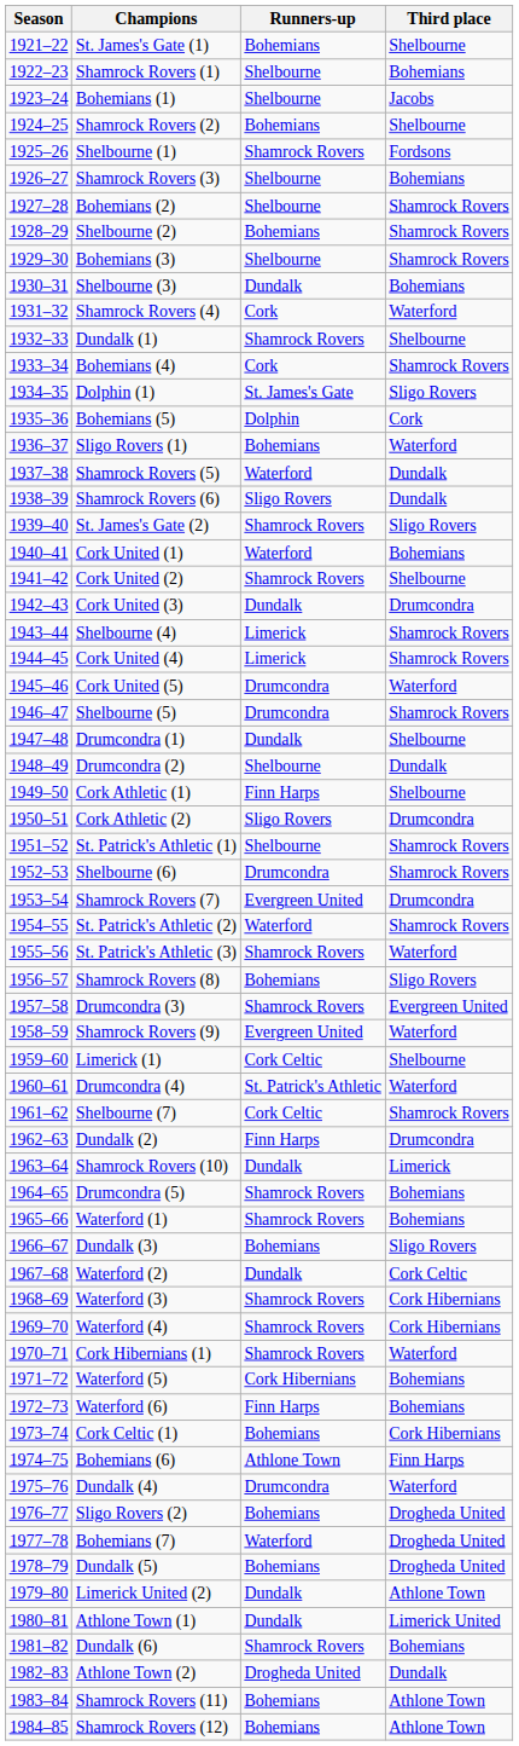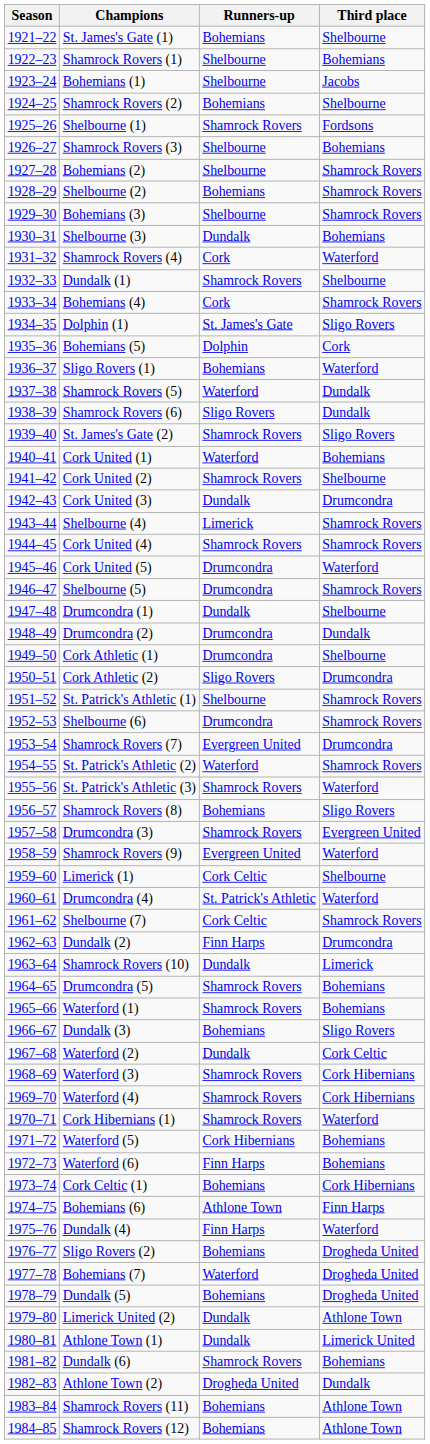 <table class="wikitable">
 <tr>
 <th>Season</th>
 <th>Champions</th>
 <th>Runners-up</th>
 <th>Third place</th>
 </tr>
 <tr>
 <td align=center><a href='#'>1921–22</a></td>
 <td><a href='#'>St. James's Gate</a> (1)</td>
 <td><a href='#'>Bohemians</a></td>
 <td><a href='#'>Shelbourne</a></td>
 </tr>
 <tr>
 <td align=center><a href='#'>1922–23</a></td>
 <td><a href='#'>Shamrock Rovers</a> (1)</td>
 <td><a href='#'>Shelbourne</a></td>
 <td><a href='#'>Bohemians</a></td>
 </tr>
 <tr>
 <td align=center><a href='#'>1923–24</a></td>
 <td><a href='#'>Bohemians</a> (1)</td>
 <td><a href='#'>Shelbourne</a></td>
 <td><a href='#'>Jacobs</a></td>
 </tr>
 <tr>
 <td align=center><a href='#'>1924–25</a></td>
 <td><a href='#'>Shamrock Rovers</a> (2)</td>
 <td><a href='#'>Bohemians</a></td>
 <td><a href='#'>Shelbourne</a></td>
 </tr>
 <tr>
 <td align=center><a href='#'>1925–26</a></td>
 <td><a href='#'>Shelbourne</a> (1)</td>
 <td><a href='#'>Shamrock Rovers</a></td>
 <td><a href='#'>Fordsons</a></td>
 </tr>
 <tr>
 <td align=center><a href='#'>1926–27</a></td>
 <td><a href='#'>Shamrock Rovers</a> (3)</td>
 <td><a href='#'>Shelbourne</a></td>
 <td><a href='#'>Bohemians</a></td>
 </tr>
 <tr>
 <td align=center><a href='#'>1927–28</a></td>
 <td><a href='#'>Bohemians</a> (2)</td>
 <td><a href='#'>Shelbourne</a></td>
 <td><a href='#'>Shamrock Rovers</a></td>
 </tr>
 <tr>
 <td align=center><a href='#'>1928–29</a></td>
 <td><a href='#'>Shelbourne</a> (2)</td>
 <td><a href='#'>Bohemians</a></td>
 <td><a href='#'>Shamrock Rovers</a></td>
 </tr>
 <tr>
 <td align=center><a href='#'>1929–30</a></td>
 <td><a href='#'>Bohemians</a> (3)</td>
 <td><a href='#'>Shelbourne</a></td>
 <td><a href='#'>Shamrock Rovers</a></td>
 </tr>
 <tr>
 <td align=center><a href='#'>1930–31</a></td>
 <td><a href='#'>Shelbourne</a> (3)</td>
 <td><a href='#'>Dundalk</a></td>
 <td><a href='#'>Bohemians</a></td>
 </tr>
 <tr>
 <td align=center><a href='#'>1931–32</a></td>
 <td><a href='#'>Shamrock Rovers</a> (4)</td>
 <td><a href='#'>Cork</a></td>
 <td><a href='#'>Waterford</a></td>
 </tr>
 <tr>
 <td align=center><a href='#'>1932–33</a></td>
 <td><a href='#'>Dundalk</a> (1)</td>
 <td><a href='#'>Shamrock Rovers</a></td>
 <td><a href='#'>Shelbourne</a></td>
 </tr>
 <tr>
 <td align=center><a href='#'>1933–34</a></td>
 <td><a href='#'>Bohemians</a> (4)</td>
 <td><a href='#'>Cork</a></td>
 <td><a href='#'>Shamrock Rovers</a></td>
 </tr>
 <tr>
 <td align=center><a href='#'>1934–35</a></td>
 <td><a href='#'>Dolphin</a> (1)</td>
 <td><a href='#'>St. James's Gate</a></td>
 <td><a href='#'>Sligo Rovers</a></td>
 </tr>
 <tr>
 <td align=center><a href='#'>1935–36</a></td>
 <td><a href='#'>Bohemians</a> (5)</td>
 <td><a href='#'>Dolphin</a></td>
 <td><a href='#'>Cork</a></td>
 </tr>
 <tr>
 <td align=center><a href='#'>1936–37</a></td>
 <td><a href='#'>Sligo Rovers</a> (1)</td>
 <td><a href='#'>Bohemians</a></td>
 <td><a href='#'>Waterford</a></td>
 </tr>
 <tr>
 <td align=center><a href='#'>1937–38</a></td>
 <td><a href='#'>Shamrock Rovers</a> (5)</td>
 <td><a href='#'>Waterford</a></td>
 <td><a href='#'>Dundalk</a></td>
 </tr>
 <tr>
 <td align=center><a href='#'>1938–39</a></td>
 <td><a href='#'>Shamrock Rovers</a> (6)</td>
 <td><a href='#'>Sligo Rovers</a></td>
 <td><a href='#'>Dundalk</a></td>
 </tr>
 <tr>
 <td align=center><a href='#'>1939–40</a></td>
 <td><a href='#'>St. James's Gate</a> (2)</td>
 <td><a href='#'>Shamrock Rovers</a></td>
 <td><a href='#'>Sligo Rovers</a></td>
 </tr>
 <tr>
 <td align=center><a href='#'>1940–41</a></td>
 <td><a href='#'>Cork United</a> (1)</td>
 <td><a href='#'>Waterford</a></td>
 <td><a href='#'>Bohemians</a></td>
 </tr>
 <tr>
 <td align=center><a href='#'>1941–42</a></td>
 <td><a href='#'>Cork United</a> (2)</td>
 <td><a href='#'>Shamrock Rovers</a></td>
 <td><a href='#'>Shelbourne</a></td>
 </tr>
 <tr>
 <td align=center><a href='#'>1942–43</a></td>
 <td><a href='#'>Cork United</a> (3)</td>
 <td><a href='#'>Dundalk</a></td>
 <td><a href='#'>Drumcondra</a></td>
 </tr>
 <tr>
 <td align=center><a href='#'>1943–44</a></td>
 <td><a href='#'>Shelbourne</a> (4)</td>
 <td><a href='#'>Limerick</a></td>
 <td><a href='#'>Shamrock Rovers</a></td>
 </tr>
 <tr>
 <td align=center><a href='#'>1944–45</a></td>
 <td><a href='#'>Cork United</a> (4)</td>
-<td><a href='#'>Limerick</a></td>
+<td><a href='#'>Shamrock Rovers</a></td>
 <td><a href='#'>Shamrock Rovers</a></td>
 </tr>
 <tr>
 <td align=center><a href='#'>1945–46</a></td>
 <td><a href='#'>Cork United</a> (5)</td>
 <td><a href='#'>Drumcondra</a></td>
 <td><a href='#'>Waterford</a></td>
 </tr>
 <tr>
 <td align=center><a href='#'>1946–47</a></td>
 <td><a href='#'>Shelbourne</a> (5)</td>
 <td><a href='#'>Drumcondra</a></td>
 <td><a href='#'>Shamrock Rovers</a></td>
 </tr>
 <tr>
 <td align=center><a href='#'>1947–48</a></td>
 <td><a href='#'>Drumcondra</a> (1)</td>
 <td><a href='#'>Dundalk</a></td>
 <td><a href='#'>Shelbourne</a></td>
 </tr>
 <tr>
 <td align=center><a href='#'>1948–49</a></td>
 <td><a href='#'>Drumcondra</a> (2)</td>
-<td><a href='#'>Shelbourne</a></td>
+<td><a href='#'>Drumcondra</a></td>
 <td><a href='#'>Dundalk</a></td>
 </tr>
 <tr>
 <td align=center><a href='#'>1949–50</a></td>
 <td><a href='#'>Cork Athletic</a> (1)</td>
-<td><a href='#'>Finn Harps</a></td>
+<td><a href='#'>Drumcondra</a></td>
 <td><a href='#'>Shelbourne</a></td>
 </tr>
 <tr>
 <td align=center><a href='#'>1950–51</a></td>
 <td><a href='#'>Cork Athletic</a> (2)</td>
 <td><a href='#'>Sligo Rovers</a></td>
 <td><a href='#'>Drumcondra</a></td>
 </tr>
 <tr>
 <td align=center><a href='#'>1951–52</a></td>
 <td><a href='#'>St. Patrick's Athletic</a> (1)</td>
 <td><a href='#'>Shelbourne</a></td>
 <td><a href='#'>Shamrock Rovers</a></td>
 </tr>
 <tr>
 <td align=center><a href='#'>1952–53</a></td>
 <td><a href='#'>Shelbourne</a> (6)</td>
 <td><a href='#'>Drumcondra</a></td>
 <td><a href='#'>Shamrock Rovers</a></td>
 </tr>
 <tr>
 <td align=center><a href='#'>1953–54</a></td>
 <td><a href='#'>Shamrock Rovers</a> (7)</td>
 <td><a href='#'>Evergreen United</a></td>
 <td><a href='#'>Drumcondra</a></td>
 </tr>
 <tr>
 <td align=center><a href='#'>1954–55</a></td>
 <td><a href='#'>St. Patrick's Athletic</a> (2)</td>
 <td><a href='#'>Waterford</a></td>
 <td><a href='#'>Shamrock Rovers</a></td>
 </tr>
 <tr>
 <td align=center><a href='#'>1955–56</a></td>
 <td><a href='#'>St. Patrick's Athletic</a> (3)</td>
 <td><a href='#'>Shamrock Rovers</a></td>
 <td><a href='#'>Waterford</a></td>
 </tr>
 <tr>
 <td align=center><a href='#'>1956–57</a></td>
 <td><a href='#'>Shamrock Rovers</a> (8)</td>
 <td><a href='#'>Bohemians</a></td>
 <td><a href='#'>Sligo Rovers</a></td>
 </tr>
 <tr>
 <td align=center><a href='#'>1957–58</a></td>
 <td><a href='#'>Drumcondra</a> (3)</td>
 <td><a href='#'>Shamrock Rovers</a></td>
 <td><a href='#'>Evergreen United</a></td>
 </tr>
 <tr>
 <td align=center><a href='#'>1958–59</a></td>
 <td><a href='#'>Shamrock Rovers</a> (9)</td>
 <td><a href='#'>Evergreen United</a></td>
 <td><a href='#'>Waterford</a></td>
 </tr>
 <tr>
 <td align=center><a href='#'>1959–60</a></td>
 <td><a href='#'>Limerick</a> (1)</td>
 <td><a href='#'>Cork Celtic</a></td>
 <td><a href='#'>Shelbourne</a></td>
 </tr>
 <tr>
 <td align=center><a href='#'>1960–61</a></td>
 <td><a href='#'>Drumcondra</a> (4)</td>
 <td><a href='#'>St. Patrick's Athletic</a></td>
 <td><a href='#'>Waterford</a></td>
 </tr>
 <tr>
 <td align=center><a href='#'>1961–62</a></td>
 <td><a href='#'>Shelbourne</a> (7)</td>
 <td><a href='#'>Cork Celtic</a></td>
 <td><a href='#'>Shamrock Rovers</a></td>
 </tr>
 <tr>
 <td align=center><a href='#'>1962–63</a></td>
 <td><a href='#'>Dundalk</a> (2)</td>
 <td><a href='#'>Finn Harps</a></td>
 <td><a href='#'>Drumcondra</a></td>
 </tr>
 <tr>
 <td align=center><a href='#'>1963–64</a></td>
 <td><a href='#'>Shamrock Rovers</a> (10)</td>
 <td><a href='#'>Dundalk</a></td>
 <td><a href='#'>Limerick</a></td>
 </tr>
 <tr>
 <td align=center><a href='#'>1964–65</a></td>
 <td><a href='#'>Drumcondra</a> (5)</td>
 <td><a href='#'>Shamrock Rovers</a></td>
 <td><a href='#'>Bohemians</a></td>
 </tr>
 <tr>
 <td align=center><a href='#'>1965–66</a></td>
 <td><a href='#'>Waterford</a> (1)</td>
 <td><a href='#'>Shamrock Rovers</a></td>
 <td><a href='#'>Bohemians</a></td>
 </tr>
 <tr>
 <td align=center><a href='#'>1966–67</a></td>
 <td><a href='#'>Dundalk</a> (3)</td>
 <td><a href='#'>Bohemians</a></td>
 <td><a href='#'>Sligo Rovers</a></td>
 </tr>
 <tr>
 <td align=center><a href='#'>1967–68</a></td>
 <td><a href='#'>Waterford</a> (2)</td>
 <td><a href='#'>Dundalk</a></td>
 <td><a href='#'>Cork Celtic</a></td>
 </tr>
 <tr>
 <td align=center><a href='#'>1968–69</a></td>
 <td><a href='#'>Waterford</a> (3)</td>
 <td><a href='#'>Shamrock Rovers</a></td>
 <td><a href='#'>Cork Hibernians</a></td>
 </tr>
 <tr>
 <td align=center><a href='#'>1969–70</a></td>
 <td><a href='#'>Waterford</a> (4)</td>
 <td><a href='#'>Shamrock Rovers</a></td>
 <td><a href='#'>Cork Hibernians</a></td>
 </tr>
 <tr>
 <td align=center><a href='#'>1970–71</a></td>
 <td><a href='#'>Cork Hibernians</a> (1)</td>
 <td><a href='#'>Shamrock Rovers</a></td>
 <td><a href='#'>Waterford</a></td>
 </tr>
 <tr>
 <td align=center><a href='#'>1971–72</a></td>
 <td><a href='#'>Waterford</a> (5)</td>
 <td><a href='#'>Cork Hibernians</a></td>
 <td><a href='#'>Bohemians</a></td>
 </tr>
 <tr>
 <td align=center><a href='#'>1972–73</a></td>
 <td><a href='#'>Waterford</a> (6)</td>
 <td><a href='#'>Finn Harps</a></td>
 <td><a href='#'>Bohemians</a></td>
 </tr>
 <tr>
 <td align=center><a href='#'>1973–74</a></td>
 <td><a href='#'>Cork Celtic</a> (1)</td>
 <td><a href='#'>Bohemians</a></td>
 <td><a href='#'>Cork Hibernians</a></td>
 </tr>
 <tr>
 <td align=center><a href='#'>1974–75</a></td>
 <td><a href='#'>Bohemians</a> (6)</td>
 <td><a href='#'>Athlone Town</a></td>
 <td><a href='#'>Finn Harps</a></td>
 </tr>
 <tr>
 <td align=center><a href='#'>1975–76</a></td>
 <td><a href='#'>Dundalk</a> (4)</td>
-<td><a href='#'>Drumcondra</a></td>
+<td><a href='#'>Finn Harps</a></td>
 <td><a href='#'>Waterford</a></td>
 </tr>
 <tr>
 <td align=center><a href='#'>1976–77</a></td>
 <td><a href='#'>Sligo Rovers</a> (2)</td>
 <td><a href='#'>Bohemians</a></td>
 <td><a href='#'>Drogheda United</a></td>
 </tr>
 <tr>
 <td align=center><a href='#'>1977–78</a></td>
 <td><a href='#'>Bohemians</a> (7)</td>
 <td><a href='#'>Waterford</a></td>
 <td><a href='#'>Drogheda United</a></td>
 </tr>
 <tr>
 <td align=center><a href='#'>1978–79</a></td>
 <td><a href='#'>Dundalk</a> (5)</td>
 <td><a href='#'>Bohemians</a></td>
 <td><a href='#'>Drogheda United</a></td>
 </tr>
 <tr>
 <td align=center><a href='#'>1979–80</a></td>
 <td><a href='#'>Limerick United</a> (2)</td>
 <td><a href='#'>Dundalk</a></td>
 <td><a href='#'>Athlone Town</a></td>
 </tr>
 <tr>
 <td align=center><a href='#'>1980–81</a></td>
 <td><a href='#'>Athlone Town</a> (1)</td>
 <td><a href='#'>Dundalk</a></td>
 <td><a href='#'>Limerick United</a></td>
 </tr>
 <tr>
 <td align=center><a href='#'>1981–82</a></td>
 <td><a href='#'>Dundalk</a> (6)</td>
 <td><a href='#'>Shamrock Rovers</a></td>
 <td><a href='#'>Bohemians</a></td>
 </tr>
 <tr>
 <td align=center><a href='#'>1982–83</a></td>
 <td><a href='#'>Athlone Town</a> (2)</td>
 <td><a href='#'>Drogheda United</a></td>
 <td><a href='#'>Dundalk</a></td>
 </tr>
 <tr>
 <td align=center><a href='#'>1983–84</a></td>
 <td><a href='#'>Shamrock Rovers</a> (11)</td>
 <td><a href='#'>Bohemians</a></td>
 <td><a href='#'>Athlone Town</a></td>
 </tr>
 <tr>
 <td align=center><a href='#'>1984–85</a></td>
 <td><a href='#'>Shamrock Rovers</a> (12)</td>
 <td><a href='#'>Bohemians</a></td>
 <td><a href='#'>Athlone Town</a></td>
 </tr>
 </table>
